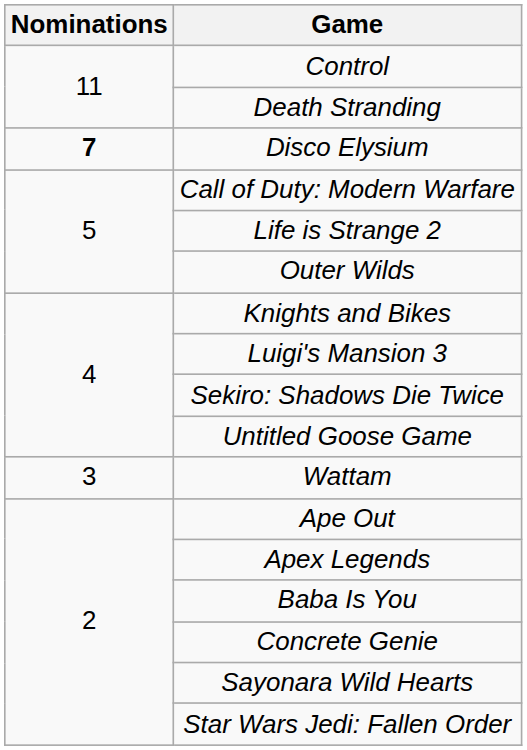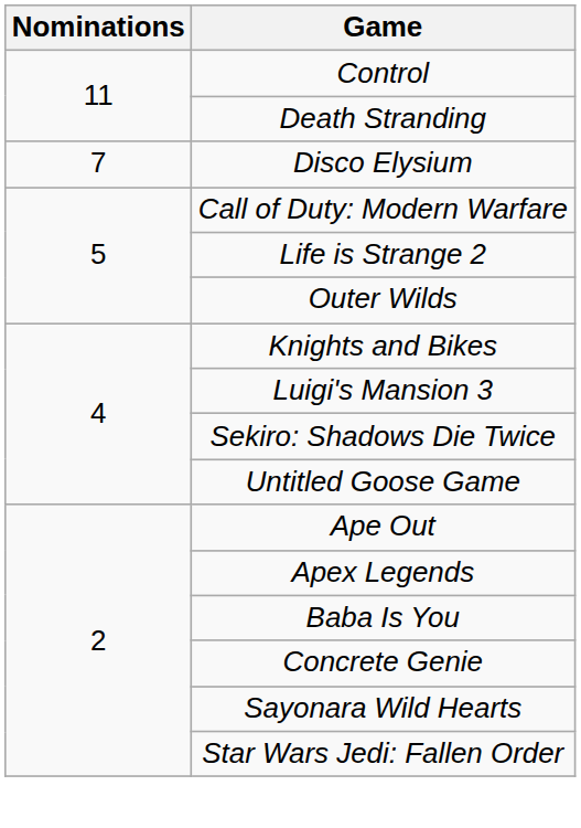 <table class="wikitable" style="text-align:center;">
 <tr>
 <th scope="col" width="55">Nominations</th>
 <th scope="col" align="center">Game</th>
 </tr>
 <tr>
 <td rowspan="2" style="text-align:center">11</td>
 <td><em>Control</em></td>
 </tr>
 <tr>
 <td><em>Death Stranding</em></td>
 </tr>
 <tr>
-<td style="text-align:center"><strong>7</strong></td>
+<td style="text-align:center">7</td>
 <td><em>Disco Elysium</em></td>
 </tr>
 <tr>
 <td rowspan="3" style="text-align:center">5</td>
 <td><em>Call of Duty: Modern Warfare</em></td>
 </tr>
 <tr>
 <td><em>Life is Strange 2</em></td>
 </tr>
 <tr>
 <td><em>Outer Wilds</em></td>
 </tr>
 <tr>
 <td rowspan="4" style="text-align:center">4</td>
 <td><em>Knights and Bikes</em></td>
 </tr>
 <tr>
 <td><em>Luigi's Mansion 3</em></td>
 </tr>
 <tr>
 <td><em>Sekiro: Shadows Die Twice</em></td>
 </tr>
 <tr>
 <td><em>Untitled Goose Game</em></td>
 </tr>
 <tr>
-<td rowspan="1" style="text-align:center">3</td>
-<td><em>Wattam</em></td>
-</tr>
-<tr>
 <td rowspan="6" style="text-align:center">2</td>
 <td><em>Ape Out</em></td>
 </tr>
 <tr>
 <td><em>Apex Legends</em></td>
 </tr>
 <tr>
 <td><em>Baba Is You</em></td>
 </tr>
 <tr>
 <td><em>Concrete Genie</em></td>
 </tr>
 <tr>
 <td><em>Sayonara Wild Hearts</em></td>
 </tr>
 <tr>
 <td><em>Star Wars Jedi: Fallen Order</em></td>
 </tr>
 </table>
